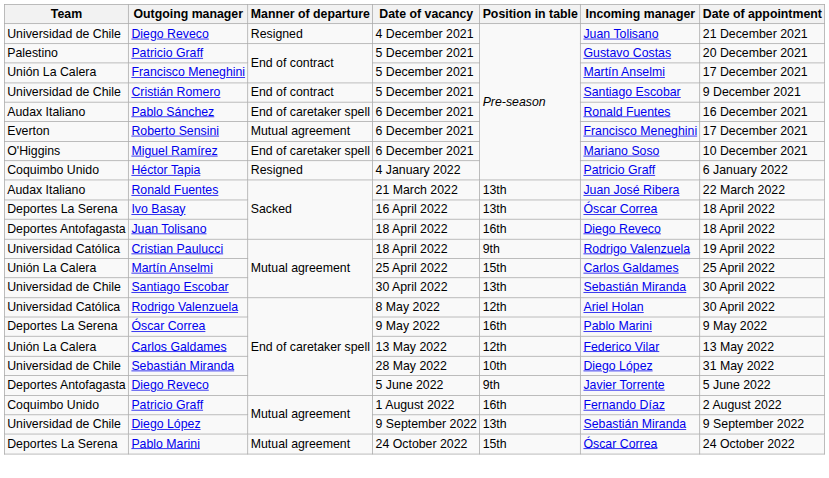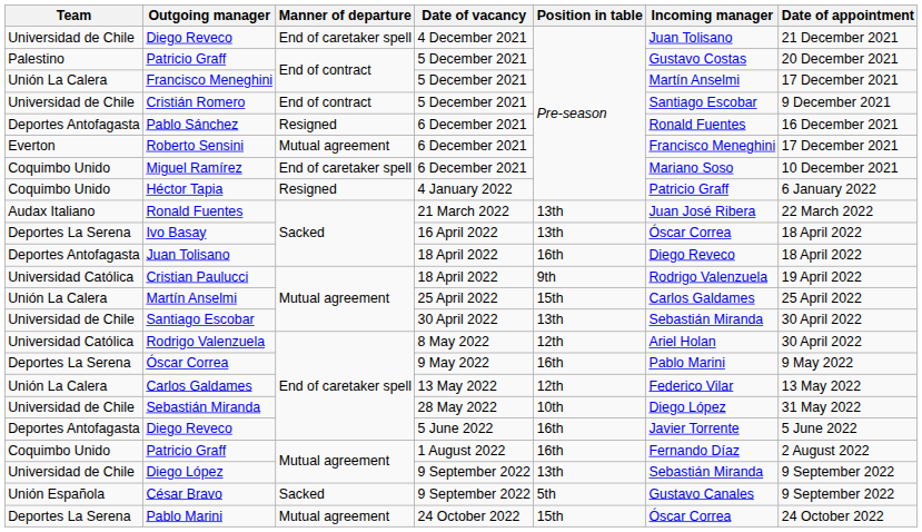 <table class="wikitable sortable">
 <tr>
 <th>Team</th>
 <th>Outgoing manager</th>
 <th>Manner of departure</th>
 <th>Date of vacancy</th>
 <th>Position in table</th>
 <th>Incoming manager</th>
 <th>Date of appointment</th>
 </tr>
 <tr>
 <td>Universidad de Chile</td>
 <td> <a href='#'>Diego Reveco</a></td>
-<td>Resigned</td>
+<td>End of caretaker spell</td>
 <td>4 December 2021</td>
 <td rowspan=8><em>Pre-season</em></td>
 <td> <a href='#'>Juan Tolisano</a></td>
 <td>21 December 2021</td>
 </tr>
 <tr>
 <td>Palestino</td>
 <td> <a href='#'>Patricio Graff</a></td>
 <td rowspan=2>End of contract</td>
 <td>5 December 2021</td>
 <td> <a href='#'>Gustavo Costas</a></td>
 <td>20 December 2021</td>
 </tr>
 <tr>
 <td>Unión La Calera</td>
 <td> <a href='#'>Francisco Meneghini</a></td>
 <td>5 December 2021</td>
 <td> <a href='#'>Martín Anselmi</a></td>
 <td>17 December 2021</td>
 </tr>
 <tr>
 <td>Universidad de Chile</td>
 <td> <a href='#'>Cristián Romero</a></td>
 <td>End of contract</td>
 <td>5 December 2021</td>
 <td> <a href='#'>Santiago Escobar</a></td>
 <td>9 December 2021</td>
 </tr>
 <tr>
-<td>Audax Italiano</td>
+<td>Deportes Antofagasta</td>
 <td> <a href='#'>Pablo Sánchez</a></td>
-<td>End of caretaker spell</td>
+<td>Resigned</td>
 <td>6 December 2021</td>
 <td> <a href='#'>Ronald Fuentes</a></td>
 <td>16 December 2021</td>
 </tr>
 <tr>
 <td>Everton</td>
 <td> <a href='#'>Roberto Sensini</a></td>
 <td>Mutual agreement</td>
 <td>6 December 2021</td>
 <td> <a href='#'>Francisco Meneghini</a></td>
 <td>17 December 2021</td>
 </tr>
 <tr>
-<td>O'Higgins</td>
+<td>Coquimbo Unido</td>
 <td> <a href='#'>Miguel Ramírez</a></td>
 <td>End of caretaker spell</td>
 <td>6 December 2021</td>
 <td> <a href='#'>Mariano Soso</a></td>
 <td>10 December 2021</td>
 </tr>
 <tr>
 <td>Coquimbo Unido</td>
 <td> <a href='#'>Héctor Tapia</a></td>
 <td>Resigned</td>
 <td>4 January 2022</td>
 <td> <a href='#'>Patricio Graff</a></td>
 <td>6 January 2022</td>
 </tr>
 <tr>
 <td>Audax Italiano</td>
 <td> <a href='#'>Ronald Fuentes</a></td>
 <td rowspan=3>Sacked</td>
 <td>21 March 2022</td>
 <td>13th</td>
 <td> <a href='#'>Juan José Ribera</a></td>
 <td>22 March 2022</td>
 </tr>
 <tr>
 <td>Deportes La Serena</td>
 <td> <a href='#'>Ivo Basay</a></td>
 <td>16 April 2022</td>
 <td>13th</td>
 <td> <a href='#'>Óscar Correa</a></td>
 <td>18 April 2022</td>
 </tr>
 <tr>
 <td>Deportes Antofagasta</td>
 <td> <a href='#'>Juan Tolisano</a></td>
 <td>18 April 2022</td>
 <td>16th</td>
 <td> <a href='#'>Diego Reveco</a></td>
 <td>18 April 2022</td>
 </tr>
 <tr>
 <td>Universidad Católica</td>
 <td> <a href='#'>Cristian Paulucci</a></td>
 <td rowspan=3>Mutual agreement</td>
 <td>18 April 2022</td>
 <td>9th</td>
 <td> <a href='#'>Rodrigo Valenzuela</a></td>
 <td>19 April 2022</td>
 </tr>
 <tr>
 <td>Unión La Calera</td>
 <td> <a href='#'>Martín Anselmi</a></td>
 <td>25 April 2022</td>
 <td>15th</td>
 <td> <a href='#'>Carlos Galdames</a></td>
 <td>25 April 2022</td>
 </tr>
 <tr>
 <td>Universidad de Chile</td>
 <td> <a href='#'>Santiago Escobar</a></td>
 <td>30 April 2022</td>
 <td>13th</td>
 <td> <a href='#'>Sebastián Miranda</a></td>
 <td>30 April 2022</td>
 </tr>
 <tr>
 <td>Universidad Católica</td>
 <td> <a href='#'>Rodrigo Valenzuela</a></td>
 <td rowspan=5>End of caretaker spell</td>
 <td>8 May 2022</td>
 <td>12th</td>
 <td> <a href='#'>Ariel Holan</a></td>
 <td>30 April 2022</td>
 </tr>
 <tr>
 <td>Deportes La Serena</td>
 <td> <a href='#'>Óscar Correa</a></td>
 <td>9 May 2022</td>
 <td>16th</td>
 <td> <a href='#'>Pablo Marini</a></td>
 <td>9 May 2022</td>
 </tr>
 <tr>
 <td>Unión La Calera</td>
 <td> <a href='#'>Carlos Galdames</a></td>
 <td>13 May 2022</td>
 <td>12th</td>
 <td> <a href='#'>Federico Vilar</a></td>
 <td>13 May 2022</td>
 </tr>
 <tr>
 <td>Universidad de Chile</td>
 <td> <a href='#'>Sebastián Miranda</a></td>
 <td>28 May 2022</td>
 <td>10th</td>
 <td> <a href='#'>Diego López</a></td>
 <td>31 May 2022</td>
 </tr>
 <tr>
 <td>Deportes Antofagasta</td>
 <td> <a href='#'>Diego Reveco</a></td>
 <td>5 June 2022</td>
-<td>9th</td>
+<td>16th</td>
 <td> <a href='#'>Javier Torrente</a></td>
 <td>5 June 2022</td>
 </tr>
 <tr>
 <td>Coquimbo Unido</td>
 <td> <a href='#'>Patricio Graff</a></td>
 <td rowspan=2>Mutual agreement</td>
 <td>1 August 2022</td>
 <td>16th</td>
 <td> <a href='#'>Fernando Díaz</a></td>
 <td>2 August 2022</td>
 </tr>
 <tr>
 <td>Universidad de Chile</td>
 <td> <a href='#'>Diego López</a></td>
 <td>9 September 2022</td>
 <td>13th</td>
 <td> <a href='#'>Sebastián Miranda</a></td>
 <td>9 September 2022</td>
 </tr>
 <tr>
+<td>Unión Española</td>
+<td> <a href='#'>César Bravo</a></td>
+<td>Sacked</td>
+<td>9 September 2022</td>
+<td>5th</td>
+<td> <a href='#'>Gustavo Canales</a></td>
+<td>9 September 2022</td>
+</tr>
+<tr>
 <td>Deportes La Serena</td>
 <td> <a href='#'>Pablo Marini</a></td>
 <td>Mutual agreement</td>
 <td>24 October 2022</td>
 <td>15th</td>
 <td> <a href='#'>Óscar Correa</a></td>
 <td>24 October 2022</td>
 </tr>
 </table>
